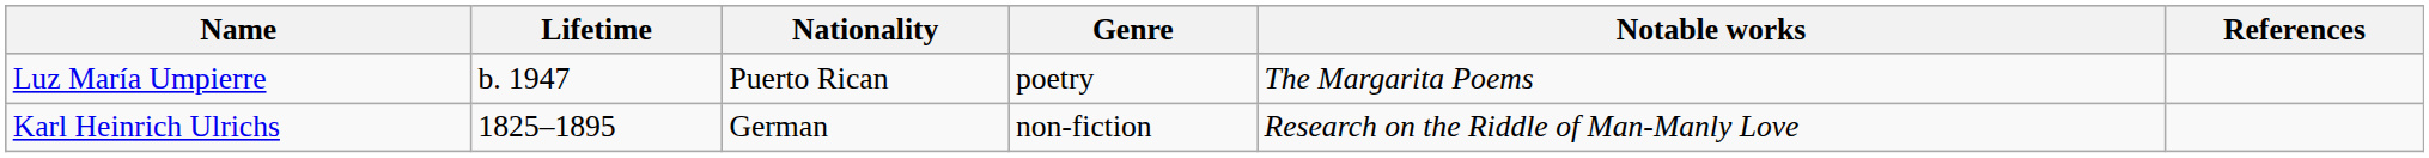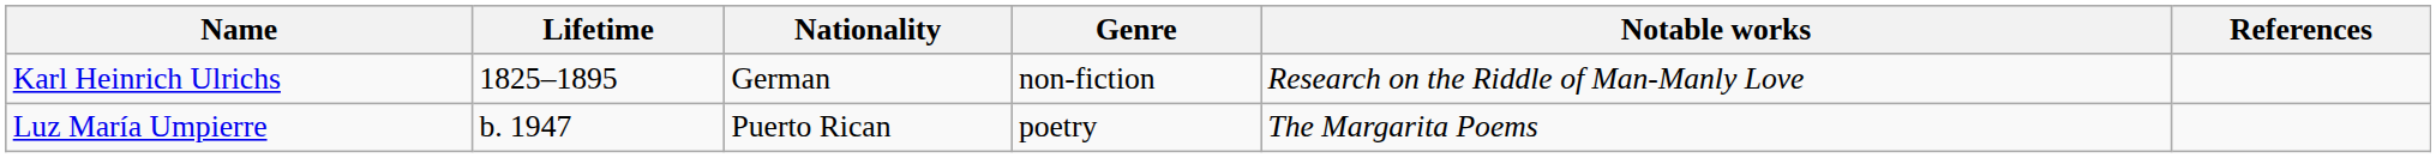 <table class="wikitable" style="width:100%;">
 <tr>
 <th>Name</th>
 <th>Lifetime</th>
 <th>Nationality</th>
 <th>Genre</th>
 <th>Notable works</th>
 <th>References</th>
 </tr>
 <tr>
+<td><a href='#'>Karl Heinrich Ulrichs</a></td>
+<td>1825–1895</td>
+<td>German</td>
+<td>non-fiction</td>
+<td><em>Research on the Riddle of Man-Manly Love</em></td>
+<td></td>
+</tr>
+<tr>
 <td><a href='#'>Luz María Umpierre</a></td>
 <td>b. 1947</td>
 <td>Puerto Rican</td>
 <td>poetry</td>
 <td><em>The Margarita Poems</em></td>
 <td></td>
 </tr>
-<tr>
-<td><a href='#'>Karl Heinrich Ulrichs</a></td>
-<td>1825–1895</td>
-<td>German</td>
-<td>non-fiction</td>
-<td><em>Research on the Riddle of Man-Manly Love</em></td>
-<td></td>
-</tr>
 </table>
